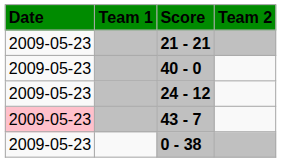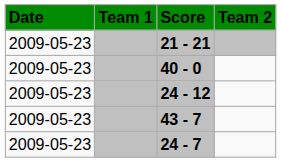 <table class="wikitable" style="margin:0.5em auto; font-size:95%">
 <tr bgcolor="#008B00">
 <td><strong>Date</strong></td>
 <td><strong>Team 1</strong></td>
 <td><strong>Score</strong></td>
 <td><strong>Team 2</strong></td>
 </tr>
 <tr>
 <td>2009-05-23</td>
 <td bgcolor="silver"><strong></strong></td>
 <td bgcolor="silver"><strong>21 - 21</strong></td>
 <td bgcolor="silver"><strong></strong></td>
 </tr>
 <tr>
 <td>2009-05-23</td>
 <td bgcolor="silver"><strong></strong></td>
 <td bgcolor="silver"><strong>40 - 0</strong></td>
 <td></td>
 </tr>
 <tr>
 <td>2009-05-23</td>
 <td bgcolor="silver"><strong></strong></td>
 <td bgcolor="silver"><strong>24 - 12</strong></td>
 <td></td>
 </tr>
 <tr>
-<td style="background: pink;">2009-05-23</td>
+<td>2009-05-23</td>
 <td bgcolor="silver"><strong></strong></td>
 <td bgcolor="silver"><strong>43 - 7</strong></td>
 <td></td>
 </tr>
 <tr>
 <td>2009-05-23</td>
+<td bgcolor="silver"><strong></strong></td>
+<td bgcolor="silver"><strong>24 - 7</strong></td>
 <td></td>
-<td bgcolor="silver"><strong>0 - 38</strong></td>
-<td bgcolor="silver"><strong></strong></td>
 </tr>
 </table>
